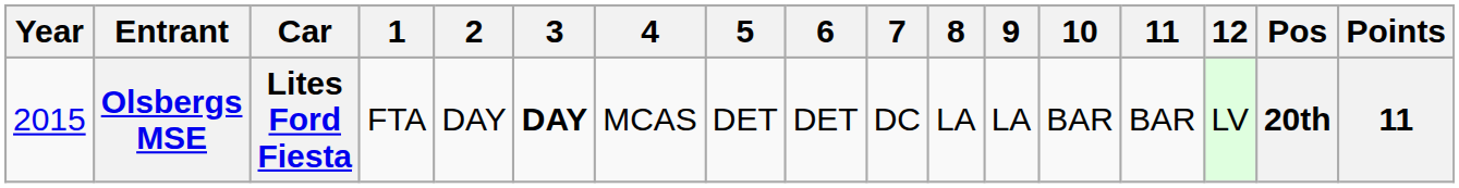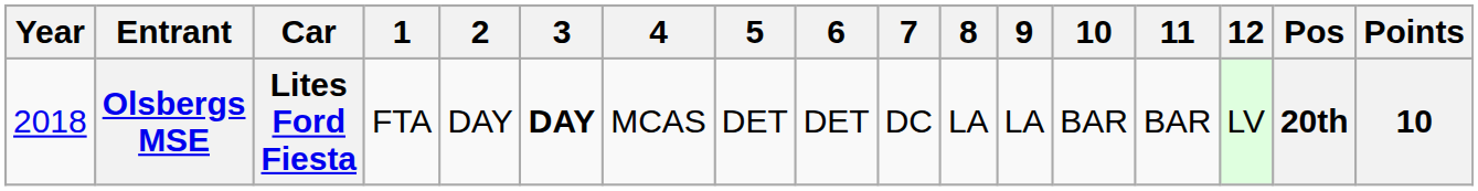 <table class="wikitable" border="1" style="text-align:center; font-size:90%;">
 <tr valign="top">
 <th>Year</th>
 <th>Entrant</th>
 <th>Car</th>
 <th>1</th>
 <th>2</th>
 <th>3</th>
 <th>4</th>
 <th>5</th>
 <th>6</th>
 <th>7</th>
 <th>8</th>
 <th>9</th>
 <th>10</th>
 <th>11</th>
 <th>12</th>
 <th>Pos</th>
 <th>Points</th>
 </tr>
 <tr>
-<td><a href='#'>2015</a></td>
+<td><a href='#'>2018</a></td>
 <th><a href='#'>Olsbergs MSE</a></th>
 <th>Lites <a href='#'>Ford Fiesta</a></th>
 <td>FTA</td>
 <td>DAY</td>
 <td><strong>DAY</strong></td>
 <td>MCAS</td>
 <td>DET</td>
 <td>DET</td>
 <td>DC</td>
 <td>LA</td>
 <td>LA</td>
 <td>BAR</td>
 <td>BAR</td>
 <td style="background:#DFFFDF;">LV<br></td>
 <th>20th</th>
-<th>11</th>
+<th>10</th>
 </tr>
 </table>
